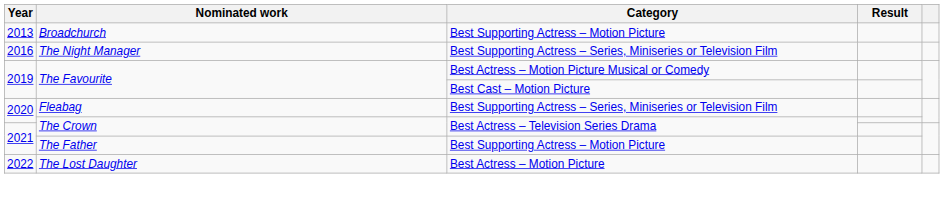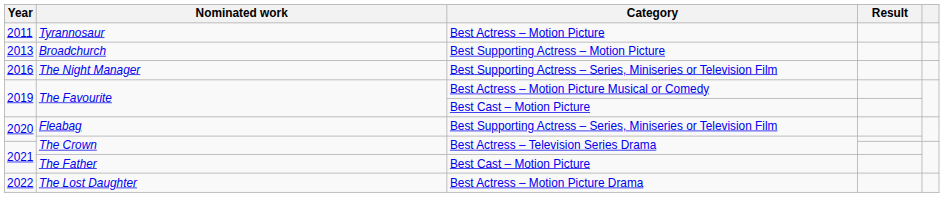 <table class="wikitable sortable" style="width:100%;">
 <tr>
 <th scope="col" style="width:1em;">Year</th>
 <th scope="col" style="width:35em;">Nominated work</th>
 <th scope="col" style="width:35em;">Category</th>
 <th scope="col" style="width:5em;">Result</th>
 <th scope="col" style="width:1em;" class="unsortable"></th>
+</tr>
+<tr>
+<td><a href='#'>2011</a></td>
+<td><em><a href='#'>Tyrannosaur</a></em></td>
+<td><a href='#'>Best Actress – Motion Picture</a></td>
+<td></td>
+<td style="text-align:center;"></td>
 </tr>
 <tr>
 <td><a href='#'>2013</a></td>
 <td><em><a href='#'>Broadchurch</a></em></td>
 <td><a href='#'>Best Supporting Actress – Motion Picture</a></td>
 <td></td>
 <td style="text-align:center;"></td>
 </tr>
 <tr>
 <td><a href='#'>2016</a></td>
 <td><em><a href='#'>The Night Manager</a></em></td>
 <td><a href='#'>Best Supporting Actress – Series, Miniseries or Television Film</a></td>
 <td></td>
 <td style="text-align:center;"></td>
 </tr>
 <tr>
 <td rowspan="2"><a href='#'>2019</a></td>
 <td rowspan="2"><em><a href='#'>The Favourite</a></em></td>
 <td><a href='#'>Best Actress – Motion Picture Musical or Comedy</a></td>
 <td></td>
 <td rowspan="2" style="text-align:center;"></td>
 </tr>
 <tr>
 <td><a href='#'>Best Cast – Motion Picture</a></td>
 <td></td>
 </tr>
 <tr>
 <td rowspan="2"><a href='#'>2020</a></td>
 <td><em><a href='#'>Fleabag</a></em></td>
 <td><a href='#'>Best Supporting Actress – Series, Miniseries or Television Film</a></td>
 <td></td>
 <td rowspan="2" style="text-align:center;"></td>
 </tr>
 <tr>
 <td rowspan="2"><em><a href='#'>The Crown</a></em></td>
 <td rowspan="2"><a href='#'>Best Actress – Television Series Drama</a></td>
 <td></td>
 </tr>
 <tr>
 <td rowspan="2"><a href='#'>2021</a></td>
 <td></td>
 <td rowspan="2" style="text-align:center;"></td>
 </tr>
 <tr>
 <td><em><a href='#'>The Father</a></em></td>
-<td><a href='#'>Best Supporting Actress – Motion Picture</a></td>
+<td><a href='#'>Best Cast – Motion Picture</a></td>
 <td></td>
 </tr>
 <tr>
 <td><a href='#'>2022</a></td>
 <td><em><a href='#'>The Lost Daughter</a></em></td>
-<td><a href='#'>Best Actress – Motion Picture</a></td>
+<td><a href='#'>Best Actress – Motion Picture Drama</a></td>
 <td></td>
 <td style="text-align:center;"></td>
 </tr>
 </table>
